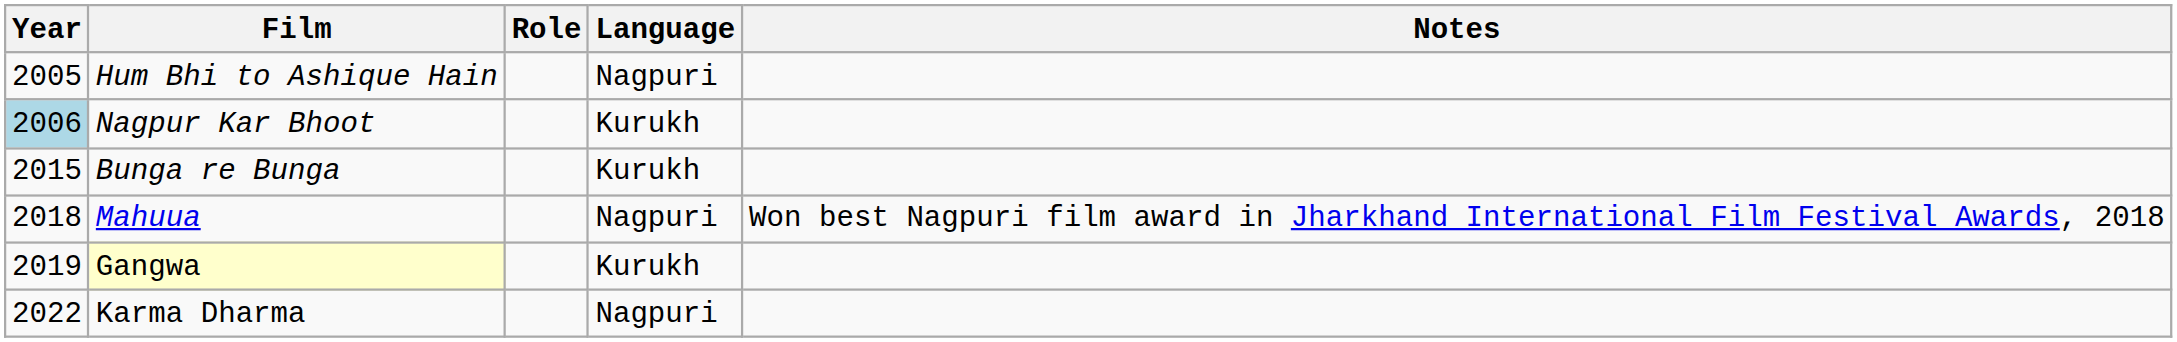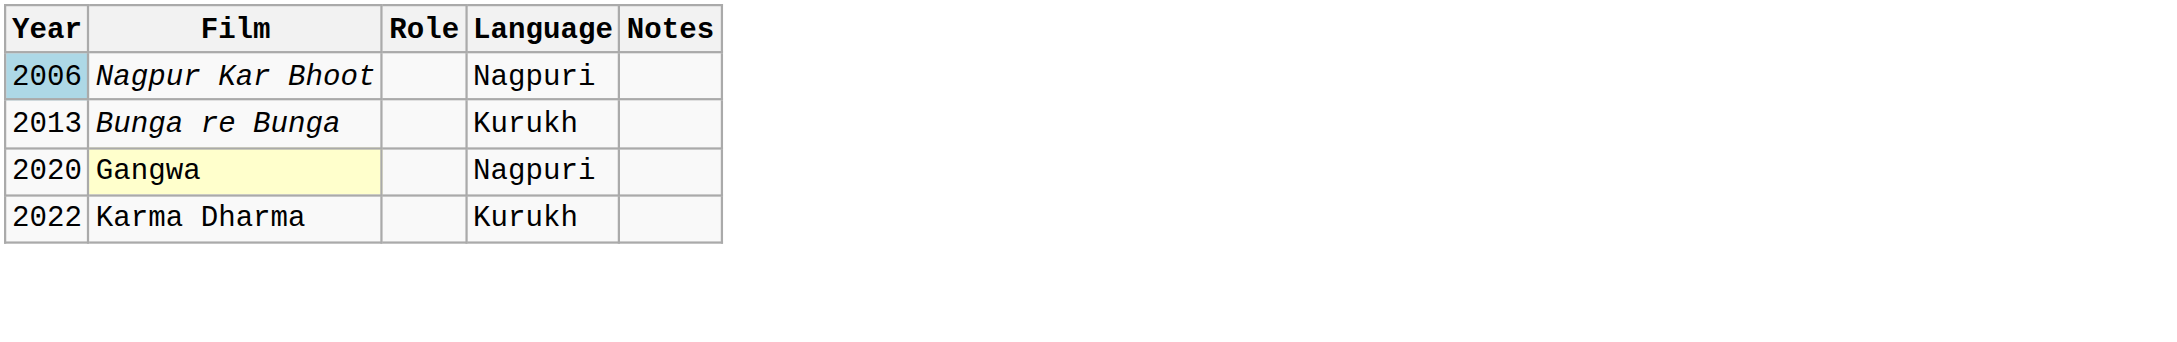 <table class="wikitable sortable">
 <tr>
 <th scope="col">Year</th>
 <th scope="col">Film</th>
 <th scope="col">Role</th>
 <th scope="col">Language</th>
 <th scope="col">Notes</th>
 </tr>
 <tr>
-<td>2005</td>
-<td><em>Hum Bhi to Ashique Hain</em></td>
+<td style="background: lightblue;">2006</td>
+<td><em>Nagpur Kar Bhoot</em></td>
 <td></td>
 <td>Nagpuri</td>
 <td></td>
 </tr>
 <tr>
-<td style="background: lightblue;">2006</td>
-<td><em>Nagpur Kar Bhoot</em></td>
-<td></td>
-<td>Kurukh</td>
-<td></td>
-</tr>
-<tr>
-<td>2015</td>
+<td>2013</td>
 <td><em>Bunga re Bunga</em></td>
 <td></td>
 <td>Kurukh</td>
 <td></td>
 </tr>
 <tr>
-<td>2018</td>
-<td><em><a href='#'>Mahuua</a></td>
+<td>2020</td>
+<td style="background:#FFFFCC;"></em>Gangwa<em></td>
 <td></td>
 <td>Nagpuri</td>
-<td>Won best Nagpuri film award in <a href='#'>Jharkhand International Film Festival Awards</a>, 2018</td>
-</tr>
-<tr>
-<td>2019</td>
-<td style="background:#FFFFCC;"></em>Gangwa<em></td>
-<td></td>
-<td>Kurukh</td>
 <td></td>
 </tr>
 <tr>
 <td>2022</td>
 <td></em>Karma Dharma<em></td>
 <td></td>
-<td>Nagpuri</td>
+<td>Kurukh</td>
 <td></td>
 </tr>
 </table>
